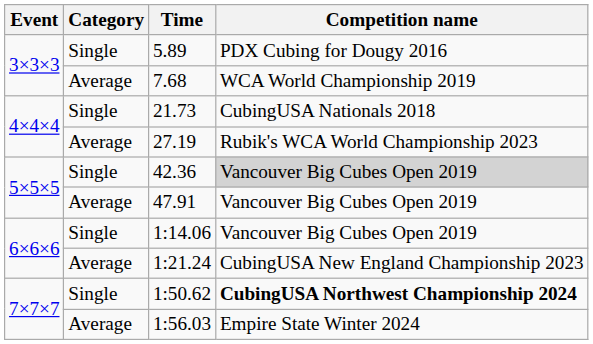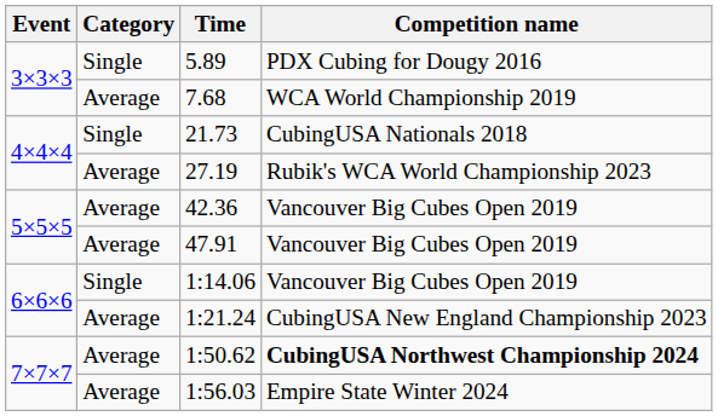 <table class="wikitable">
 <tr>
 <th>Event</th>
 <th>Category</th>
 <th>Time</th>
 <th>Competition name</th>
 </tr>
 <tr>
 <td rowspan="2"><a href='#'>3×3×3</a></td>
 <td>Single</td>
 <td>5.89</td>
 <td>PDX Cubing for Dougy 2016</td>
 </tr>
 <tr>
 <td>Average</td>
 <td>7.68</td>
 <td>WCA World Championship 2019</td>
 </tr>
 <tr>
 <td rowspan="2"><a href='#'>4×4×4</a></td>
 <td>Single</td>
 <td>21.73</td>
 <td>CubingUSA Nationals 2018</td>
 </tr>
 <tr>
 <td>Average</td>
 <td>27.19</td>
 <td>Rubik's WCA World Championship 2023</td>
 </tr>
 <tr>
 <td rowspan="2"><a href='#'>5×5×5</a></td>
-<td>Single</td>
+<td>Average</td>
 <td>42.36</td>
-<td style="background: lightgrey;">Vancouver Big Cubes Open 2019</td>
+<td>Vancouver Big Cubes Open 2019</td>
 </tr>
 <tr>
 <td>Average</td>
 <td>47.91</td>
 <td>Vancouver Big Cubes Open 2019</td>
 </tr>
 <tr>
 <td rowspan="2"><a href='#'>6×6×6</a></td>
 <td>Single</td>
 <td>1:14.06</td>
 <td>Vancouver Big Cubes Open 2019</td>
 </tr>
 <tr>
 <td>Average</td>
 <td>1:21.24</td>
 <td>CubingUSA New England Championship 2023</td>
 </tr>
 <tr>
 <td rowspan="2"><a href='#'>7×7×7</a></td>
-<td>Single</td>
+<td>Average</td>
 <td>1:50.62</td>
 <td><strong>CubingUSA Northwest Championship 2024</strong></td>
 </tr>
 <tr>
 <td>Average</td>
 <td>1:56.03</td>
 <td>Empire State Winter 2024</td>
 </tr>
 </table>
